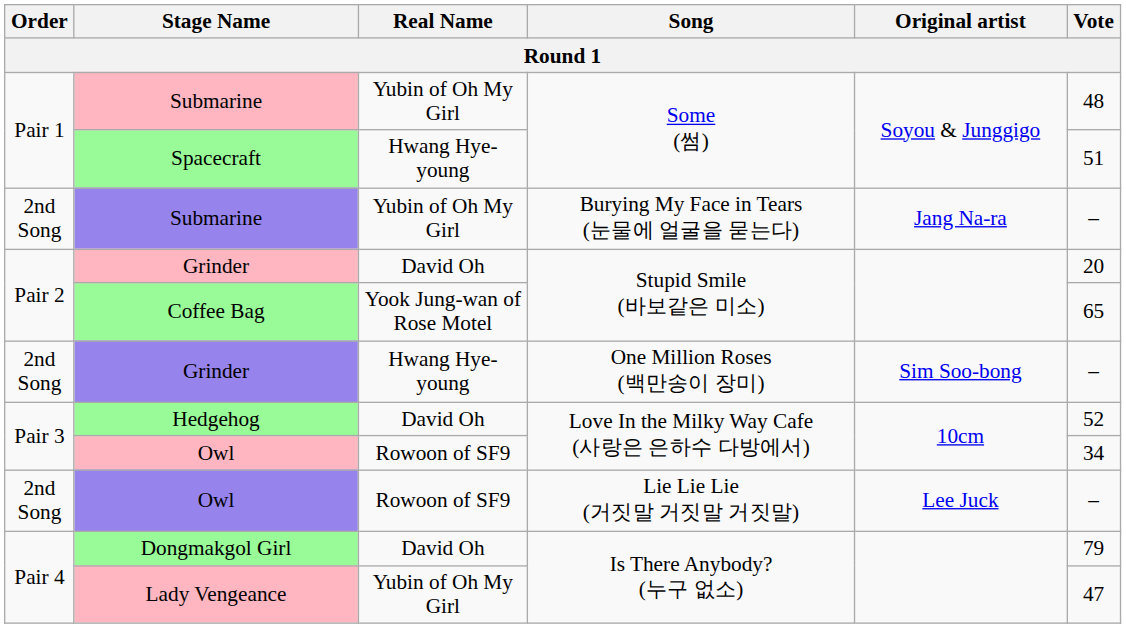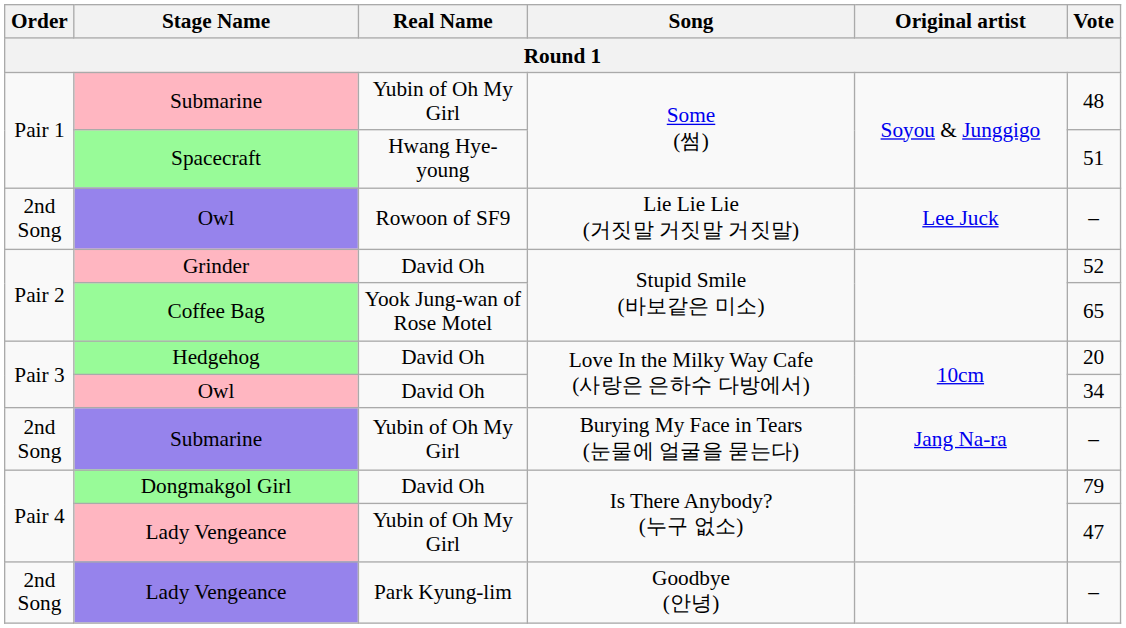 <table class="wikitable" style="text-align:center; width:95%;">
 <tr>
 <th style="width:1%;">Order</th>
 <th style="width:20%;">Stage Name</th>
 <th style="width:12%;">Real Name</th>
 <th style="width:23%;">Song</th>
 <th style="width:15%;">Original artist</th>
 <th style="width:1%;">Vote</th>
 </tr>
 <tr>
 <th colspan=6>Round 1</th>
 </tr>
 <tr>
 <td rowspan=2>Pair 1</td>
 <td bgcolor="lightpink">Submarine</td>
 <td>Yubin of Oh My Girl</td>
 <td rowspan=2><a href='#'>Some</a><br>(썸)</td>
 <td rowspan=2><a href='#'>Soyou</a> & <a href='#'>Junggigo</a></td>
 <td>48</td>
 </tr>
 <tr>
 <td bgcolor="palegreen">Spacecraft</td>
 <td>Hwang Hye-young</td>
 <td>51</td>
 </tr>
 <tr>
 <td>2nd Song</td>
-<td bgcolor="#9683EC">Submarine</td>
-<td>Yubin of Oh My Girl</td>
-<td>Burying My Face in Tears<br>(눈물에 얼굴을 묻는다)</td>
-<td><a href='#'>Jang Na-ra</a></td>
+<td bgcolor="#9683EC">Owl</td>
+<td>Rowoon of SF9</td>
+<td>Lie Lie Lie<br>(거짓말 거짓말 거짓말)</td>
+<td><a href='#'>Lee Juck</a></td>
 <td>–</td>
 </tr>
 <tr>
 <td rowspan=2>Pair 2</td>
 <td bgcolor="lightpink">Grinder</td>
 <td>David Oh</td>
 <td rowspan=2>Stupid Smile<br>(바보같은 미소)</td>
 <td rowspan=2></td>
-<td>20</td>
+<td>52</td>
 </tr>
 <tr>
 <td bgcolor="palegreen">Coffee Bag</td>
 <td>Yook Jung-wan of Rose Motel</td>
 <td>65</td>
 </tr>
 <tr>
-<td>2nd Song</td>
-<td bgcolor="#9683EC">Grinder</td>
-<td>Hwang Hye-young</td>
-<td>One Million Roses<br>(백만송이 장미)</td>
-<td><a href='#'>Sim Soo-bong</a></td>
-<td>–</td>
-</tr>
-<tr>
 <td rowspan=2>Pair 3</td>
 <td bgcolor="palegreen">Hedgehog</td>
 <td>David Oh</td>
 <td rowspan=2>Love In the Milky Way Cafe<br>(사랑은 은하수 다방에서)</td>
 <td rowspan=2><a href='#'>10cm</a></td>
-<td>52</td>
+<td>20</td>
 </tr>
 <tr>
 <td bgcolor="lightpink">Owl</td>
-<td>Rowoon of SF9</td>
+<td>David Oh</td>
 <td>34</td>
 </tr>
 <tr>
 <td>2nd Song</td>
-<td bgcolor="#9683EC">Owl</td>
-<td>Rowoon of SF9</td>
-<td>Lie Lie Lie<br>(거짓말 거짓말 거짓말)</td>
-<td><a href='#'>Lee Juck</a></td>
+<td bgcolor="#9683EC">Submarine</td>
+<td>Yubin of Oh My Girl</td>
+<td>Burying My Face in Tears<br>(눈물에 얼굴을 묻는다)</td>
+<td><a href='#'>Jang Na-ra</a></td>
 <td>–</td>
 </tr>
 <tr>
 <td rowspan=2>Pair 4</td>
 <td bgcolor="palegreen">Dongmakgol Girl</td>
 <td>David Oh</td>
 <td rowspan=2>Is There Anybody?<br>(누구 없소)</td>
 <td rowspan=2></td>
 <td>79</td>
 </tr>
 <tr>
 <td bgcolor="lightpink">Lady Vengeance</td>
 <td>Yubin of Oh My Girl</td>
 <td>47</td>
 </tr>
+<tr>
+<td>2nd Song</td>
+<td bgcolor="#9683EC">Lady Vengeance</td>
+<td>Park Kyung-lim</td>
+<td>Goodbye<br>(안녕)</td>
+<td></td>
+<td>–</td>
+</tr>
 </table>
